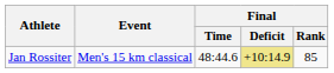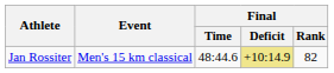 <table class="wikitable" style="font-size:90%">
 <tr>
 <th rowspan=2>Athlete</th>
 <th rowspan=2>Event</th>
 <th colspan=3>Final</th>
 </tr>
 <tr style="font-size: 95%">
 <th>Time</th>
 <th>Deficit</th>
 <th>Rank</th>
 </tr>
 <tr align=center>
 <td align=left><a href='#'>Jan Rossiter</a></td>
 <td align=left><a href='#'>Men's 15 km classical</a></td>
 <td>48:44.6</td>
 <td style="background: khaki;">+10:14.9</td>
-<td>85</td>
+<td>82</td>
 </tr>
 </table>
